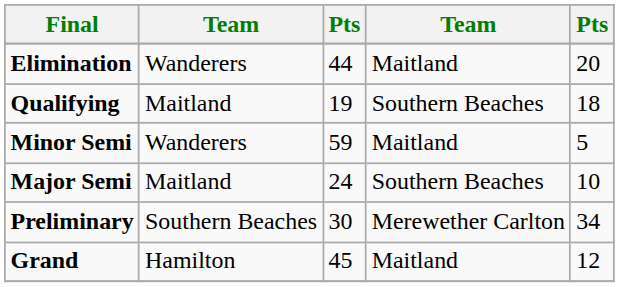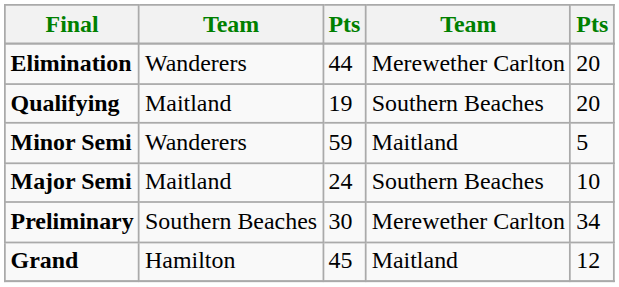 <table style="font-size: 85%; text-align: left;" class="wikitable">
 <tr>
 <th style="color:green">Final</th>
 <th style="color:green">Team</th>
 <th style="color:green">Pts</th>
 <th style="color:green">Team</th>
 <th style="color:green">Pts</th>
 </tr>
 <tr>
 </tr>
 <tr>
 </tr>
 <tr>
 <td><strong>Elimination</strong></td>
 <td>Wanderers</td>
 <td>44</td>
-<td>Maitland</td>
+<td>Merewether Carlton</td>
 <td>20</td>
 </tr>
 <tr>
 <td><strong>Qualifying</strong></td>
 <td>Maitland</td>
 <td>19</td>
 <td>Southern Beaches</td>
-<td>18</td>
+<td>20</td>
 </tr>
 <tr>
 <td><strong>Minor Semi</strong></td>
 <td>Wanderers</td>
 <td>59</td>
 <td>Maitland</td>
 <td>5</td>
 </tr>
 <tr>
 <td><strong>Major Semi</strong></td>
 <td>Maitland</td>
 <td>24</td>
 <td>Southern Beaches</td>
 <td>10</td>
 </tr>
 <tr>
 <td><strong>Preliminary</strong></td>
 <td>Southern Beaches</td>
 <td>30</td>
 <td>Merewether Carlton</td>
 <td>34</td>
 </tr>
 <tr>
 <td><strong>Grand</strong></td>
 <td>Hamilton</td>
 <td>45</td>
 <td>Maitland</td>
 <td>12</td>
 </tr>
 <tr>
 </tr>
 </table>
